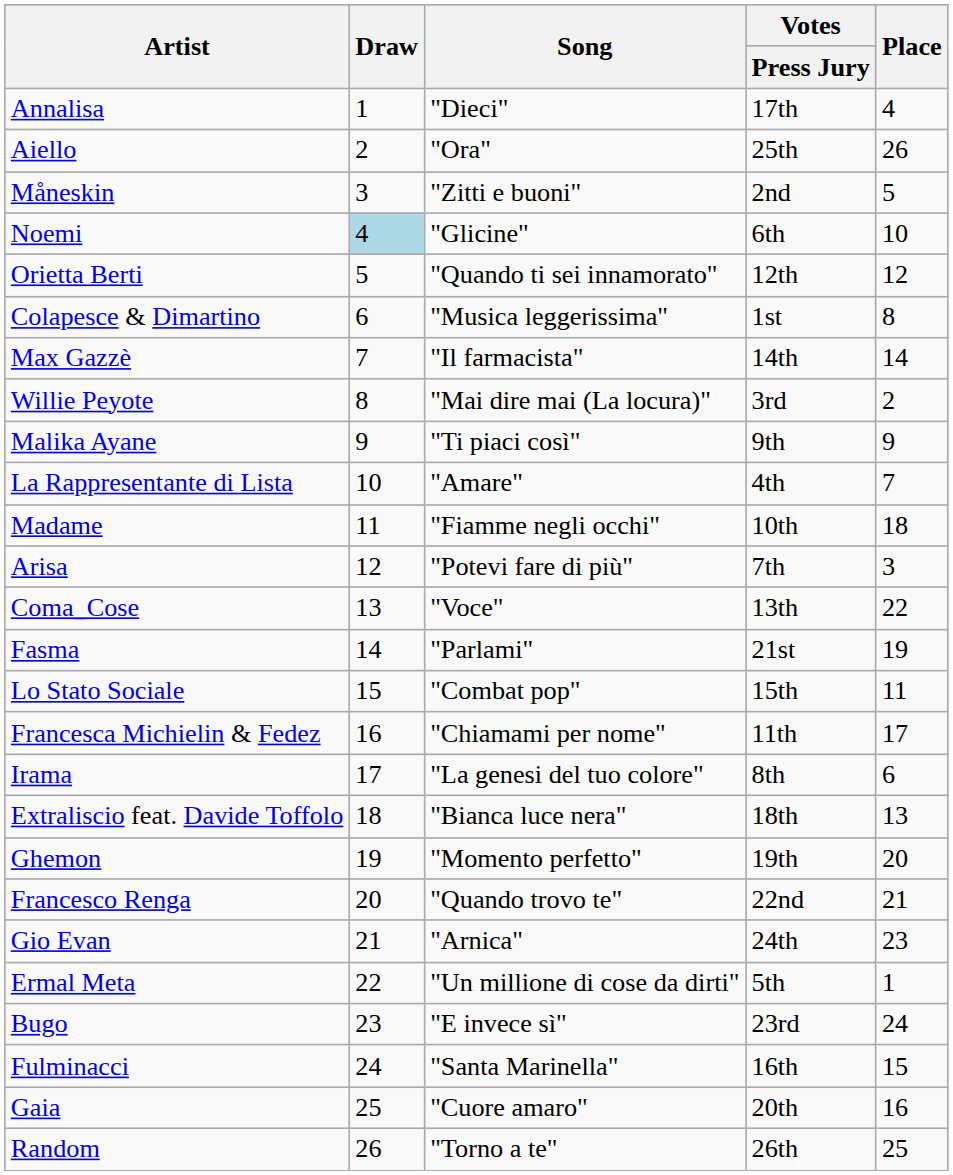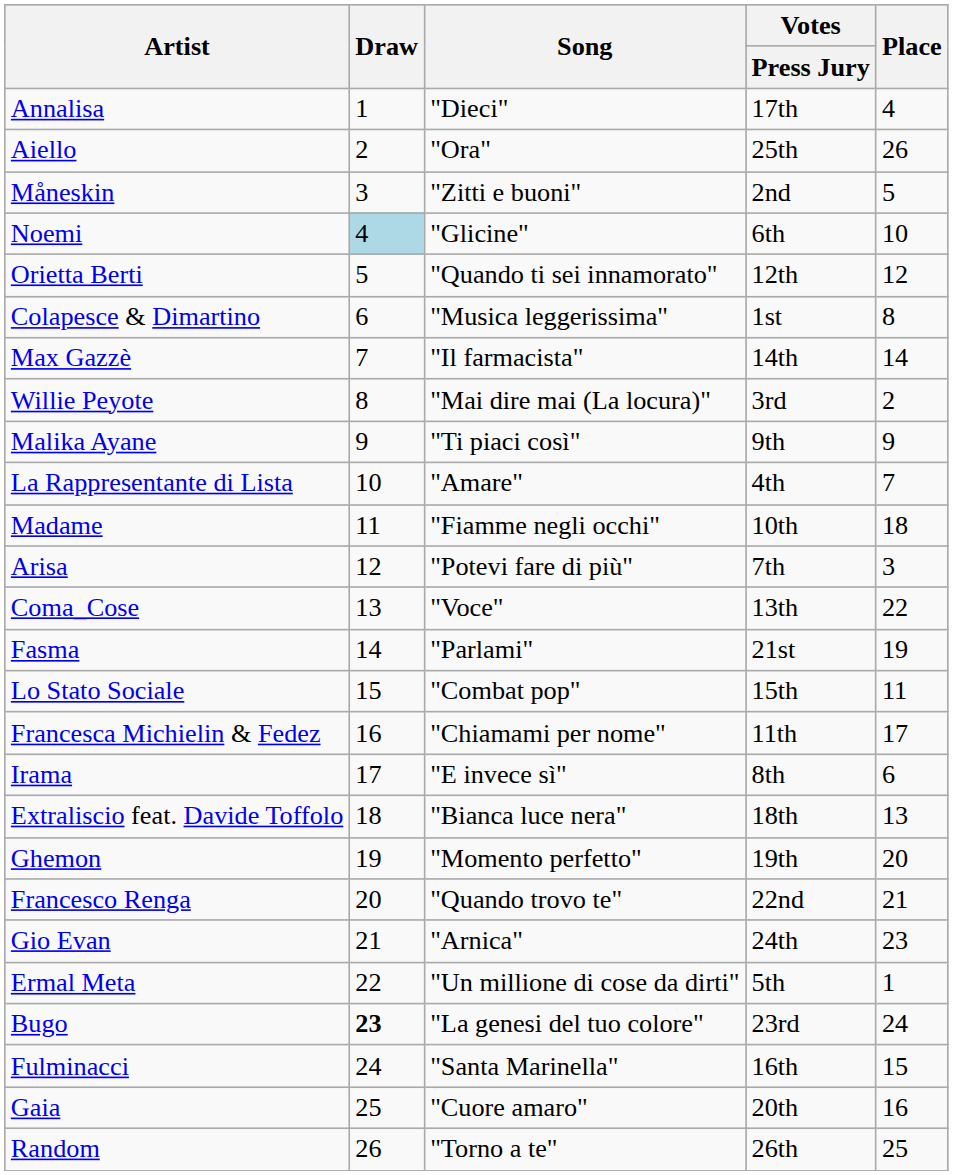 <table class="wikitable sortable">
 <tr>
 <th rowspan="2">Artist</th>
 <th rowspan="2">Draw</th>
 <th rowspan="2">Song</th>
 <th class="unsortable">Votes</th>
 <th rowspan="2">Place</th>
 </tr>
 <tr>
 <th>Press Jury</th>
 </tr>
 <tr>
 <td><a href='#'>Annalisa</a></td>
 <td>1</td>
 <td>"Dieci"</td>
 <td>17th</td>
 <td>4</td>
 </tr>
 <tr>
 <td><a href='#'>Aiello</a></td>
 <td>2</td>
 <td>"Ora"</td>
 <td>25th</td>
 <td>26</td>
 </tr>
 <tr>
 <td><a href='#'>Måneskin</a></td>
 <td>3</td>
 <td>"Zitti e buoni"</td>
 <td>2nd</td>
 <td>5</td>
 </tr>
 <tr>
 <td><a href='#'>Noemi</a></td>
 <td style="background: lightblue;">4</td>
 <td>"Glicine"</td>
 <td>6th</td>
 <td>10</td>
 </tr>
 <tr>
 <td><a href='#'>Orietta Berti</a></td>
 <td>5</td>
 <td>"Quando ti sei innamorato"</td>
 <td>12th</td>
 <td>12</td>
 </tr>
 <tr>
 <td><a href='#'>Colapesce</a> & <a href='#'>Dimartino</a></td>
 <td>6</td>
 <td>"Musica leggerissima"</td>
 <td>1st</td>
 <td>8</td>
 </tr>
 <tr>
 <td><a href='#'>Max Gazzè</a></td>
 <td>7</td>
 <td>"Il farmacista"</td>
 <td>14th</td>
 <td>14</td>
 </tr>
 <tr>
 <td><a href='#'>Willie Peyote</a></td>
 <td>8</td>
 <td>"Mai dire mai (La locura)"</td>
 <td>3rd</td>
 <td>2</td>
 </tr>
 <tr>
 <td><a href='#'>Malika Ayane</a></td>
 <td>9</td>
 <td>"Ti piaci così"</td>
 <td>9th</td>
 <td>9</td>
 </tr>
 <tr>
 <td><a href='#'>La Rappresentante di Lista</a></td>
 <td>10</td>
 <td>"Amare"</td>
 <td>4th</td>
 <td>7</td>
 </tr>
 <tr>
 <td><a href='#'>Madame</a></td>
 <td>11</td>
 <td>"Fiamme negli occhi"</td>
 <td>10th</td>
 <td>18</td>
 </tr>
 <tr>
 <td><a href='#'>Arisa</a></td>
 <td>12</td>
 <td>"Potevi fare di più"</td>
 <td>7th</td>
 <td>3</td>
 </tr>
 <tr>
 <td><a href='#'>Coma_Cose</a></td>
 <td>13</td>
 <td>"Voce"</td>
 <td>13th</td>
 <td>22</td>
 </tr>
 <tr>
 <td><a href='#'>Fasma</a></td>
 <td>14</td>
 <td>"Parlami"</td>
 <td>21st</td>
 <td>19</td>
 </tr>
 <tr>
 <td><a href='#'>Lo Stato Sociale</a></td>
 <td>15</td>
 <td>"Combat pop"</td>
 <td>15th</td>
 <td>11</td>
 </tr>
 <tr>
 <td><a href='#'>Francesca Michielin</a> & <a href='#'>Fedez</a></td>
 <td>16</td>
 <td>"Chiamami per nome"</td>
 <td>11th</td>
 <td>17</td>
 </tr>
 <tr>
 <td><a href='#'>Irama</a></td>
 <td>17</td>
-<td>"La genesi del tuo colore"</td>
+<td>"E invece sì"</td>
 <td>8th</td>
 <td>6</td>
 </tr>
 <tr>
 <td><a href='#'>Extraliscio</a> feat. <a href='#'>Davide Toffolo</a></td>
 <td>18</td>
 <td>"Bianca luce nera"</td>
 <td>18th</td>
 <td>13</td>
 </tr>
 <tr>
 <td><a href='#'>Ghemon</a></td>
 <td>19</td>
 <td>"Momento perfetto"</td>
 <td>19th</td>
 <td>20</td>
 </tr>
 <tr>
 <td><a href='#'>Francesco Renga</a></td>
 <td>20</td>
 <td>"Quando trovo te"</td>
 <td>22nd</td>
 <td>21</td>
 </tr>
 <tr>
 <td><a href='#'>Gio Evan</a></td>
 <td>21</td>
 <td>"Arnica"</td>
 <td>24th</td>
 <td>23</td>
 </tr>
 <tr>
 <td><a href='#'>Ermal Meta</a></td>
 <td>22</td>
 <td>"Un millione di cose da dirti"</td>
 <td>5th</td>
 <td>1</td>
 </tr>
 <tr>
 <td><a href='#'>Bugo</a></td>
-<td>23</td>
-<td>"E invece sì"</td>
+<td><strong>23</strong></td>
+<td>"La genesi del tuo colore"</td>
 <td>23rd</td>
 <td>24</td>
 </tr>
 <tr>
 <td><a href='#'>Fulminacci</a></td>
 <td>24</td>
 <td>"Santa Marinella"</td>
 <td>16th</td>
 <td>15</td>
 </tr>
 <tr>
 <td><a href='#'>Gaia</a></td>
 <td>25</td>
 <td>"Cuore amaro"</td>
 <td>20th</td>
 <td>16</td>
 </tr>
 <tr>
 <td><a href='#'>Random</a></td>
 <td>26</td>
 <td>"Torno a te"</td>
 <td>26th</td>
 <td>25</td>
 </tr>
 </table>
